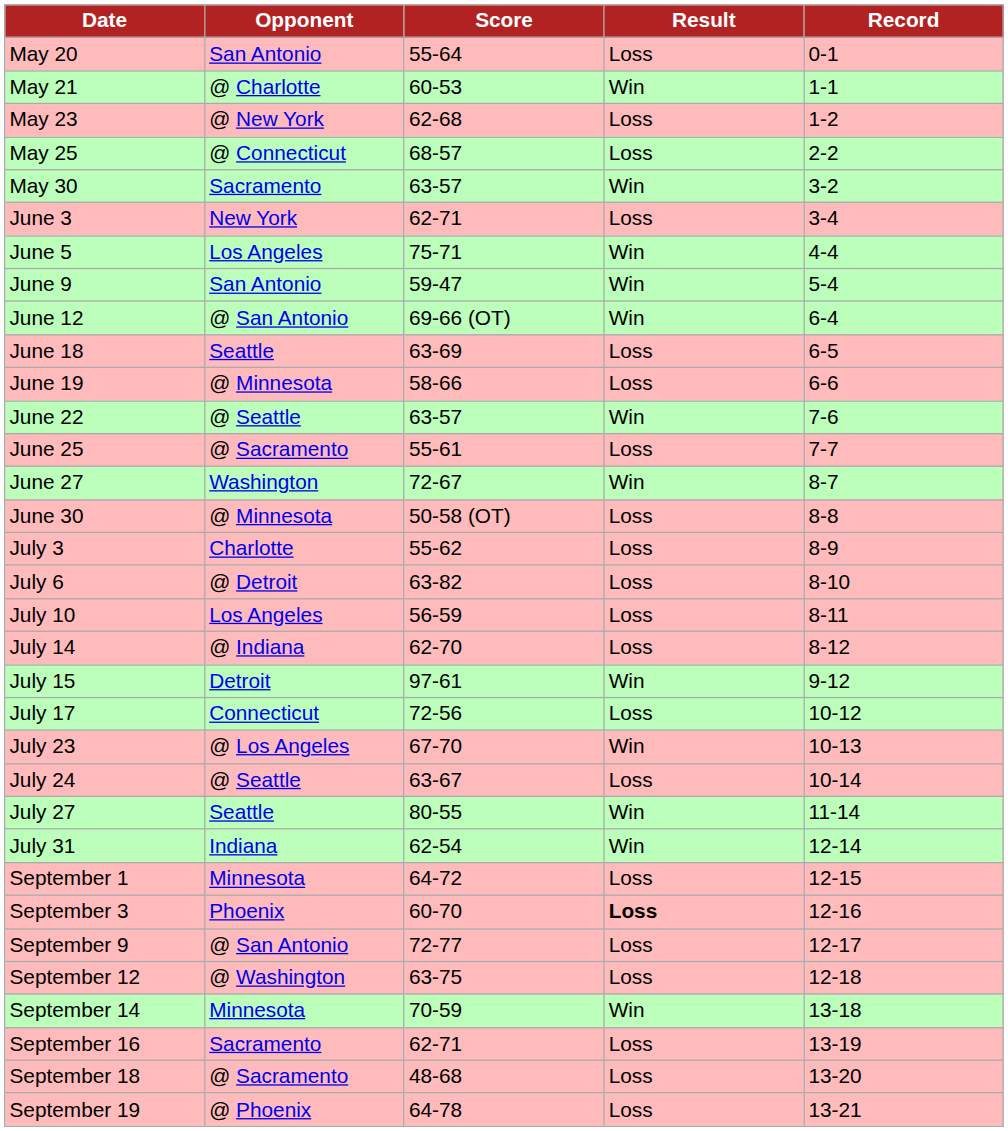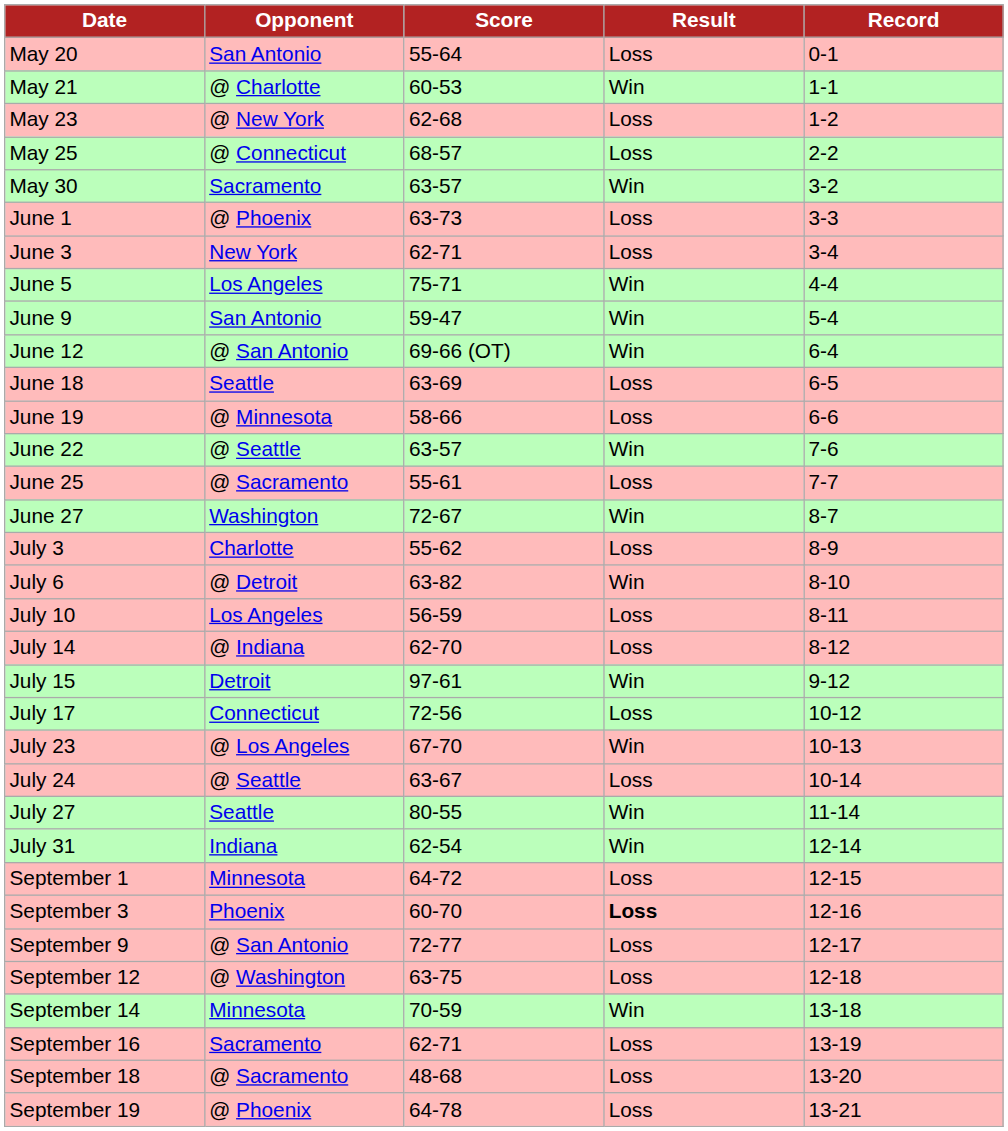 <table class="wikitable sortable sortable">
 <tr>
 <th style="background:#B22222; color:white;" width="15%">Date</th>
 <th style="background:#B22222; color:white;" width="15%">Opponent</th>
 <th style="background:#B22222; color:white;" width="15%">Score</th>
 <th style="background:#B22222; color:white;" width="15%">Result</th>
 <th style="background:#B22222; color:white;" width="15%">Record</th>
 </tr>
 <tr bgcolor="ffbbbb">
 <td>May 20</td>
 <td><a href='#'>San Antonio</a></td>
 <td>55-64</td>
 <td>Loss</td>
 <td>0-1</td>
 </tr>
 <tr bgcolor="bbffbb">
 <td>May 21</td>
 <td>@ <a href='#'>Charlotte</a></td>
 <td>60-53</td>
 <td>Win</td>
 <td>1-1</td>
 </tr>
 <tr bgcolor="ffbbbb">
 <td>May 23</td>
 <td>@ <a href='#'>New York</a></td>
 <td>62-68</td>
 <td>Loss</td>
 <td>1-2</td>
 </tr>
 <tr bgcolor="bbffbb">
 <td>May 25</td>
 <td>@ <a href='#'>Connecticut</a></td>
 <td>68-57</td>
 <td>Loss</td>
 <td>2-2</td>
 </tr>
 <tr bgcolor="bbffbb">
 <td>May 30</td>
 <td><a href='#'>Sacramento</a></td>
 <td>63-57</td>
 <td>Win</td>
 <td>3-2</td>
+</tr>
+<tr bgcolor="ffbbbb">
+<td>June 1</td>
+<td>@ <a href='#'>Phoenix</a></td>
+<td>63-73</td>
+<td>Loss</td>
+<td>3-3</td>
 </tr>
 <tr bgcolor="ffbbbb">
 <td>June 3</td>
 <td><a href='#'>New York</a></td>
 <td>62-71</td>
 <td>Loss</td>
 <td>3-4</td>
 </tr>
 <tr bgcolor="bbffbb">
 <td>June 5</td>
 <td><a href='#'>Los Angeles</a></td>
 <td>75-71</td>
 <td>Win</td>
 <td>4-4</td>
 </tr>
 <tr bgcolor="bbffbb">
 <td>June 9</td>
 <td><a href='#'>San Antonio</a></td>
 <td>59-47</td>
 <td>Win</td>
 <td>5-4</td>
 </tr>
 <tr bgcolor="bbffbb">
 <td>June 12</td>
 <td>@ <a href='#'>San Antonio</a></td>
 <td>69-66 (OT)</td>
 <td>Win</td>
 <td>6-4</td>
 </tr>
 <tr bgcolor="ffbbbb">
 <td>June 18</td>
 <td><a href='#'>Seattle</a></td>
 <td>63-69</td>
 <td>Loss</td>
 <td>6-5</td>
 </tr>
 <tr bgcolor="ffbbbb">
 <td>June 19</td>
 <td>@ <a href='#'>Minnesota</a></td>
 <td>58-66</td>
 <td>Loss</td>
 <td>6-6</td>
 </tr>
 <tr bgcolor="bbffbb">
 <td>June 22</td>
 <td>@ <a href='#'>Seattle</a></td>
 <td>63-57</td>
 <td>Win</td>
 <td>7-6</td>
 </tr>
 <tr bgcolor="ffbbbb">
 <td>June 25</td>
 <td>@ <a href='#'>Sacramento</a></td>
 <td>55-61</td>
 <td>Loss</td>
 <td>7-7</td>
 </tr>
 <tr bgcolor="bbffbb">
 <td>June 27</td>
 <td><a href='#'>Washington</a></td>
 <td>72-67</td>
 <td>Win</td>
 <td>8-7</td>
 </tr>
 <tr bgcolor="ffbbbb">
-<td>June 30</td>
-<td>@ <a href='#'>Minnesota</a></td>
-<td>50-58 (OT)</td>
-<td>Loss</td>
-<td>8-8</td>
-</tr>
-<tr bgcolor="ffbbbb">
 <td>July 3</td>
 <td><a href='#'>Charlotte</a></td>
 <td>55-62</td>
 <td>Loss</td>
 <td>8-9</td>
 </tr>
 <tr bgcolor="ffbbbb">
 <td>July 6</td>
 <td>@ <a href='#'>Detroit</a></td>
 <td>63-82</td>
-<td>Loss</td>
+<td>Win</td>
 <td>8-10</td>
 </tr>
 <tr bgcolor="ffbbbb">
 <td>July 10</td>
 <td><a href='#'>Los Angeles</a></td>
 <td>56-59</td>
 <td>Loss</td>
 <td>8-11</td>
 </tr>
 <tr bgcolor="ffbbbb">
 <td>July 14</td>
 <td>@ <a href='#'>Indiana</a></td>
 <td>62-70</td>
 <td>Loss</td>
 <td>8-12</td>
 </tr>
 <tr bgcolor="bbffbb">
 <td>July 15</td>
 <td><a href='#'>Detroit</a></td>
 <td>97-61</td>
 <td>Win</td>
 <td>9-12</td>
 </tr>
 <tr bgcolor="bbffbb">
 <td>July 17</td>
 <td><a href='#'>Connecticut</a></td>
 <td>72-56</td>
 <td>Loss</td>
 <td>10-12</td>
 </tr>
 <tr bgcolor="ffbbbb">
 <td>July 23</td>
 <td>@ <a href='#'>Los Angeles</a></td>
 <td>67-70</td>
 <td>Win</td>
 <td>10-13</td>
 </tr>
 <tr bgcolor="ffbbbb">
 <td>July 24</td>
 <td>@ <a href='#'>Seattle</a></td>
 <td>63-67</td>
 <td>Loss</td>
 <td>10-14</td>
 </tr>
 <tr bgcolor="bbffbb">
 <td>July 27</td>
 <td><a href='#'>Seattle</a></td>
 <td>80-55</td>
 <td>Win</td>
 <td>11-14</td>
 </tr>
 <tr bgcolor="bbffbb">
 <td>July 31</td>
 <td><a href='#'>Indiana</a></td>
 <td>62-54</td>
 <td>Win</td>
 <td>12-14</td>
 </tr>
 <tr bgcolor="ffbbbb">
 <td>September 1</td>
 <td><a href='#'>Minnesota</a></td>
 <td>64-72</td>
 <td>Loss</td>
 <td>12-15</td>
 </tr>
 <tr bgcolor="ffbbbb">
 <td>September 3</td>
 <td><a href='#'>Phoenix</a></td>
 <td>60-70</td>
 <td><strong>Loss</strong></td>
 <td>12-16</td>
 </tr>
 <tr bgcolor="ffbbbb">
 <td>September 9</td>
 <td>@ <a href='#'>San Antonio</a></td>
 <td>72-77</td>
 <td>Loss</td>
 <td>12-17</td>
 </tr>
 <tr bgcolor="ffbbbb">
 <td>September 12</td>
 <td>@ <a href='#'>Washington</a></td>
 <td>63-75</td>
 <td>Loss</td>
 <td>12-18</td>
 </tr>
 <tr bgcolor="bbffbb">
 <td>September 14</td>
 <td><a href='#'>Minnesota</a></td>
 <td>70-59</td>
 <td>Win</td>
 <td>13-18</td>
 </tr>
 <tr bgcolor="ffbbbb">
 <td>September 16</td>
 <td><a href='#'>Sacramento</a></td>
 <td>62-71</td>
 <td>Loss</td>
 <td>13-19</td>
 </tr>
 <tr bgcolor="ffbbbb">
 <td>September 18</td>
 <td>@ <a href='#'>Sacramento</a></td>
 <td>48-68</td>
 <td>Loss</td>
 <td>13-20</td>
 </tr>
 <tr bgcolor="ffbbbb">
 <td>September 19</td>
 <td>@ <a href='#'>Phoenix</a></td>
 <td>64-78</td>
 <td>Loss</td>
 <td>13-21</td>
 </tr>
 </table>
